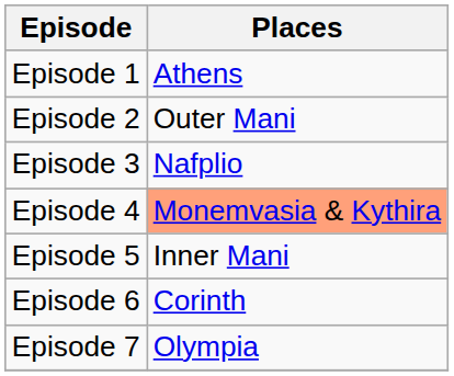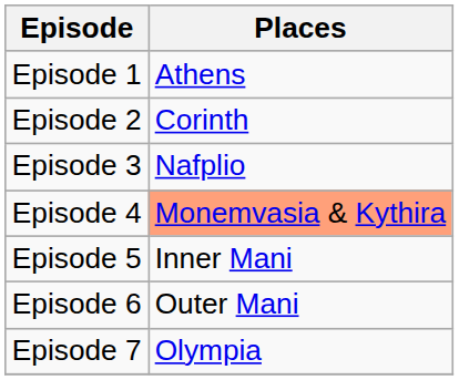 <table class="wikitable" border="1">
 <tr>
 <th>Episode</th>
 <th>Places</th>
 </tr>
 <tr>
 <td>Episode 1</td>
 <td><a href='#'>Athens</a></td>
 </tr>
 <tr>
 <td>Episode 2</td>
-<td>Outer <a href='#'>Mani</a></td>
+<td><a href='#'>Corinth</a></td>
 </tr>
 <tr>
 <td>Episode 3</td>
 <td><a href='#'>Nafplio</a></td>
 </tr>
 <tr>
 <td>Episode 4</td>
 <td style="background: lightsalmon;"><a href='#'>Monemvasia</a> & <a href='#'>Kythira</a></td>
 </tr>
 <tr>
 <td>Episode 5</td>
 <td>Inner <a href='#'>Mani</a></td>
 </tr>
 <tr>
 <td>Episode 6</td>
-<td><a href='#'>Corinth</a></td>
+<td>Outer <a href='#'>Mani</a></td>
 </tr>
 <tr>
 <td>Episode 7</td>
 <td><a href='#'>Olympia</a></td>
 </tr>
 <tr>
 </tr>
 </table>
